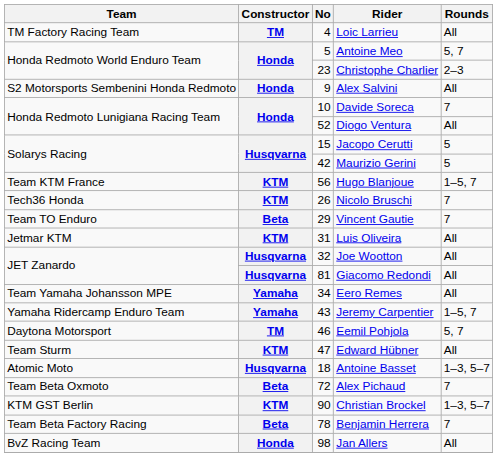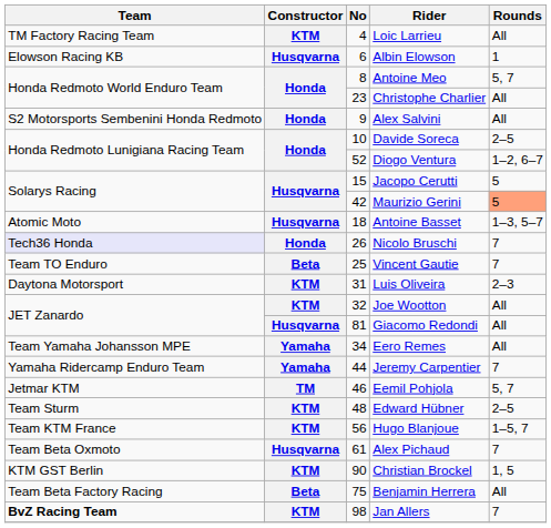 <table class="wikitable" style="font-size: 85%;">
 <tr>
 <th>Team</th>
 <th>Constructor</th>
 <th>No</th>
 <th>Rider</th>
 <th>Rounds</th>
 </tr>
 <tr>
 <td>TM Factory Racing Team</td>
-<th><a href='#'>TM</a></th>
+<th><a href='#'>KTM</a></th>
 <td align="right">4</td>
 <td> <a href='#'>Loic Larrieu</a></td>
 <td>All</td>
 </tr>
 <tr>
+<td>Elowson Racing KB</td>
+<th><a href='#'>Husqvarna</a></th>
+<td align="right">6</td>
+<td> <a href='#'>Albin Elowson</a></td>
+<td>1</td>
+</tr>
+<tr>
 <td rowspan=2>Honda Redmoto World Enduro Team</td>
 <th rowspan=2><a href='#'>Honda</a></th>
-<td align="right">5</td>
+<td align="right">8</td>
 <td> <a href='#'>Antoine Meo</a></td>
 <td>5, 7</td>
 </tr>
 <tr>
 <td align="right">23</td>
 <td> <a href='#'>Christophe Charlier</a></td>
-<td>2–3</td>
+<td>All</td>
 </tr>
 <tr>
 <td>S2 Motorsports Sembenini Honda Redmoto</td>
 <th><a href='#'>Honda</a></th>
 <td align="right">9</td>
 <td> <a href='#'>Alex Salvini</a></td>
 <td>All</td>
 </tr>
 <tr>
 <td rowspan=2>Honda Redmoto Lunigiana Racing Team</td>
 <th rowspan=2><a href='#'>Honda</a></th>
 <td align="right">10</td>
 <td> <a href='#'>Davide Soreca</a></td>
-<td>7</td>
+<td>2–5</td>
 </tr>
 <tr>
 <td align="right">52</td>
 <td> <a href='#'>Diogo Ventura</a></td>
-<td>All</td>
+<td>1–2, 6–7</td>
 </tr>
 <tr>
 <td rowspan=2>Solarys Racing</td>
 <th rowspan=2><a href='#'>Husqvarna</a></th>
 <td align="right">15</td>
 <td> <a href='#'>Jacopo Cerutti</a></td>
 <td>5</td>
 </tr>
 <tr>
 <td align="right">42</td>
 <td> <a href='#'>Maurizio Gerini</a></td>
-<td>5</td>
+<td style="background: lightsalmon;">5</td>
 </tr>
 <tr>
-<td>Team KTM France</td>
-<th><a href='#'>KTM</a></th>
-<td align="right">56</td>
-<td> <a href='#'>Hugo Blanjoue</a></td>
-<td>1–5, 7</td>
+<td>Atomic Moto</td>
+<th><a href='#'>Husqvarna</a></th>
+<td align="right">18</td>
+<td> <a href='#'>Antoine Basset</a></td>
+<td>1–3, 5–7</td>
 </tr>
 <tr>
-<td>Tech36 Honda</td>
-<th><a href='#'>KTM</a></th>
+<td style="background: lavender;">Tech36 Honda</td>
+<th><a href='#'>Honda</a></th>
 <td align="right">26</td>
 <td> <a href='#'>Nicolo Bruschi</a></td>
 <td>7</td>
 </tr>
 <tr>
 <td>Team TO Enduro</td>
 <th><a href='#'>Beta</a></th>
-<td align="right">29</td>
+<td align="right">25</td>
 <td> <a href='#'>Vincent Gautie</a></td>
 <td>7</td>
 </tr>
 <tr>
-<td>Jetmar KTM</td>
+<td>Daytona Motorsport</td>
 <th><a href='#'>KTM</a></th>
 <td align="right">31</td>
 <td> <a href='#'>Luis Oliveira</a></td>
-<td>All</td>
+<td>2–3</td>
 </tr>
 <tr>
 <td rowspan=2>JET Zanardo</td>
-<th><a href='#'>Husqvarna</a></th>
+<th><a href='#'>KTM</a></th>
 <td align="right">32</td>
 <td> <a href='#'>Joe Wootton</a></td>
 <td>All</td>
 </tr>
 <tr>
 <th><a href='#'>Husqvarna</a></th>
 <td align="right">81</td>
 <td> <a href='#'>Giacomo Redondi</a></td>
 <td>All</td>
 </tr>
 <tr>
 <td>Team Yamaha Johansson MPE</td>
 <th><a href='#'>Yamaha</a></th>
 <td align="right">34</td>
 <td> <a href='#'>Eero Remes</a></td>
 <td>All</td>
 </tr>
 <tr>
 <td>Yamaha Ridercamp Enduro Team</td>
 <th><a href='#'>Yamaha</a></th>
-<td align="right">43</td>
+<td align="right">44</td>
 <td> <a href='#'>Jeremy Carpentier</a></td>
-<td>1–5, 7</td>
+<td>7</td>
 </tr>
 <tr F>
-<td>Daytona Motorsport</td>
+<td>Jetmar KTM</td>
 <th><a href='#'>TM</a></th>
 <td align="right">46</td>
 <td> <a href='#'>Eemil Pohjola</a></td>
 <td>5, 7</td>
 </tr>
 <tr>
 <td>Team Sturm</td>
 <th><a href='#'>KTM</a></th>
-<td align="right">47</td>
+<td align="right">48</td>
 <td> <a href='#'>Edward Hübner</a></td>
-<td>All</td>
+<td>2–5</td>
 </tr>
 <tr>
-<td>Atomic Moto</td>
-<th><a href='#'>Husqvarna</a></th>
-<td align="right">18</td>
-<td> <a href='#'>Antoine Basset</a></td>
-<td>1–3, 5–7</td>
+<td>Team KTM France</td>
+<th><a href='#'>KTM</a></th>
+<td align="right">56</td>
+<td> <a href='#'>Hugo Blanjoue</a></td>
+<td>1–5, 7</td>
 </tr>
 <tr>
 <td>Team Beta Oxmoto</td>
-<th><a href='#'>Beta</a></th>
-<td align="right">72</td>
+<th><a href='#'>Husqvarna</a></th>
+<td align="right">61</td>
 <td> <a href='#'>Alex Pichaud</a></td>
 <td>7</td>
 </tr>
 <tr>
 <td>KTM GST Berlin</td>
 <th><a href='#'>KTM</a></th>
 <td align="right">90</td>
 <td> <a href='#'>Christian Brockel</a></td>
-<td>1–3, 5–7</td>
+<td>1, 5</td>
 </tr>
 <tr>
 <td>Team Beta Factory Racing</td>
 <th><a href='#'>Beta</a></th>
-<td align="right">78</td>
+<td align="right">75</td>
 <td> <a href='#'>Benjamin Herrera</a></td>
-<td>7</td>
+<td>All</td>
 </tr>
 <tr>
-<td>BvZ Racing Team</td>
-<th><a href='#'>Honda</a></th>
+<td><strong>BvZ Racing Team</strong></td>
+<th><a href='#'>KTM</a></th>
 <td align="right">98</td>
 <td> <a href='#'>Jan Allers</a></td>
-<td>All</td>
+<td>7</td>
 </tr>
 <tr>
 </tr>
 </table>
